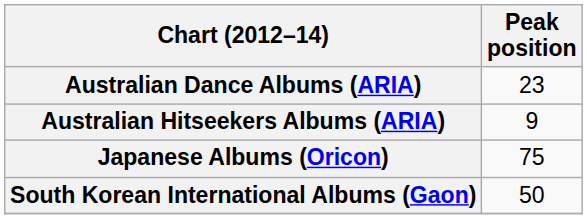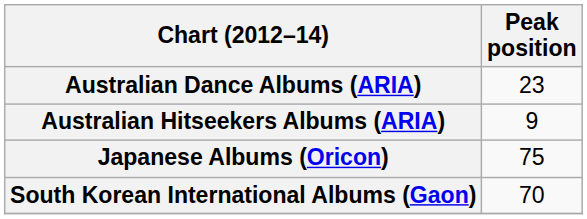 <table class="wikitable sortable plainrowheaders" style="text-align:center">
 <tr>
 <th scope="col">Chart (2012–14)</th>
 <th scope="col">Peak<br>position</th>
 </tr>
 <tr>
 <th scope="row">Australian Dance Albums (<a href='#'>ARIA</a>)</th>
 <td>23</td>
 </tr>
 <tr>
 <th scope="row">Australian Hitseekers Albums (<a href='#'>ARIA</a>)</th>
 <td>9</td>
 </tr>
 <tr>
 <th scope="row">Japanese Albums (<a href='#'>Oricon</a>)</th>
 <td>75</td>
 </tr>
 <tr>
 <th scope="row">South Korean International Albums (<a href='#'>Gaon</a>)</th>
-<td>50</td>
+<td>70</td>
 </tr>
 <tr>
 </tr>
 <tr>
 </tr>
 <tr>
 </tr>
 <tr>
 </tr>
 <tr>
 </tr>
 </table>
